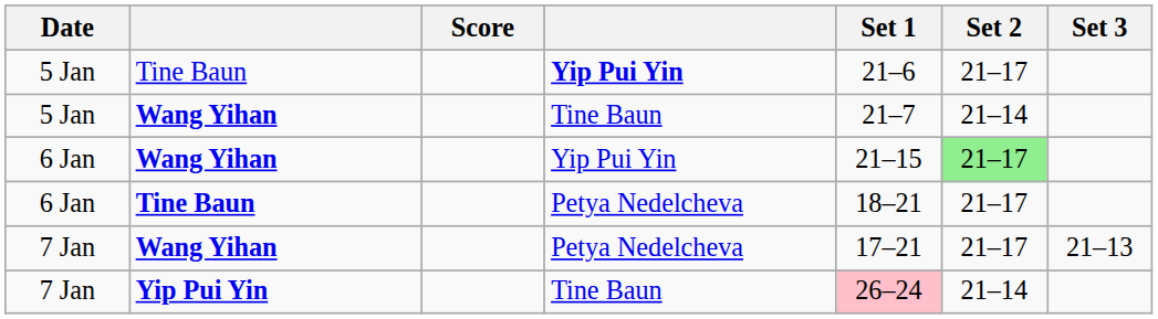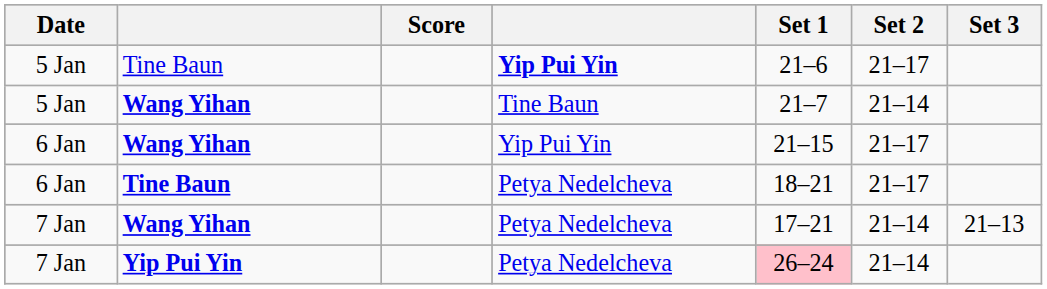 <table class="wikitable" style="text-align: center; font-size:90% ">
 <tr>
 <th width="60">Date</th>
 <th align="right" width="150"></th>
 <th width="60">Score</th>
 <th align="left" width="150"></th>
 <th width="50">Set 1</th>
 <th width="50">Set 2</th>
 <th width="50">Set 3</th>
 </tr>
 <tr>
 <td>5 Jan</td>
 <td align=left> <a href='#'>Tine Baun</a></td>
 <td align=center></td>
 <td align=left><strong> <a href='#'>Yip Pui Yin</a></strong></td>
 <td>21–6</td>
 <td>21–17</td>
 <td></td>
 </tr>
 <tr>
 <td>5 Jan</td>
 <td align=left><strong> <a href='#'>Wang Yihan</a></strong></td>
 <td align=center></td>
 <td align=left> <a href='#'>Tine Baun</a></td>
 <td>21–7</td>
 <td>21–14</td>
 <td></td>
 </tr>
 <tr>
 <td>6 Jan</td>
 <td align=left><strong> <a href='#'>Wang Yihan</a></strong></td>
 <td align=center></td>
 <td align=left> <a href='#'>Yip Pui Yin</a></td>
 <td>21–15</td>
-<td style="background: lightgreen;">21–17</td>
+<td>21–17</td>
 <td></td>
 </tr>
 <tr>
 <td>6 Jan</td>
 <td align=left><strong> <a href='#'>Tine Baun</a></strong></td>
 <td align=center></td>
 <td align=left> <a href='#'>Petya Nedelcheva</a></td>
 <td>18–21</td>
 <td>21–17</td>
 <td></td>
 </tr>
 <tr>
 <td>7 Jan</td>
 <td align=left><strong> <a href='#'>Wang Yihan</a></strong></td>
 <td align=center></td>
 <td align=left> <a href='#'>Petya Nedelcheva</a></td>
 <td>17–21</td>
-<td>21–17</td>
+<td>21–14</td>
 <td>21–13</td>
 </tr>
 <tr>
 <td>7 Jan</td>
 <td align=left><strong> <a href='#'>Yip Pui Yin</a></strong></td>
 <td align=center></td>
-<td align=left> <a href='#'>Tine Baun</a></td>
+<td align=left> <a href='#'>Petya Nedelcheva</a></td>
 <td style="background: pink;">26–24</td>
 <td>21–14</td>
 <td></td>
 </tr>
 </table>
